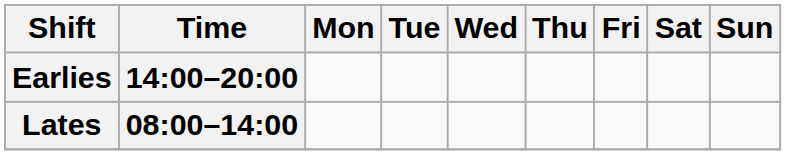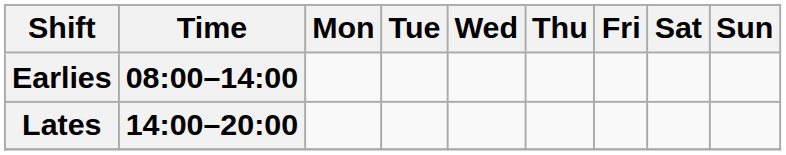 <table class="wikitable">
 <tr>
 <th>Shift</th>
 <th>Time</th>
 <th>Mon</th>
 <th>Tue</th>
 <th>Wed</th>
 <th>Thu</th>
 <th>Fri</th>
 <th>Sat</th>
 <th>Sun</th>
 </tr>
 <tr>
 <th>Earlies</th>
-<th>14:00–20:00</th>
+<th>08:00–14:00</th>
 <td></td>
 <td></td>
 <td></td>
 <td></td>
 <td></td>
 <td></td>
 <td></td>
 </tr>
 <tr>
 <th>Lates</th>
-<th>08:00–14:00</th>
+<th>14:00–20:00</th>
 <td></td>
 <td></td>
 <td></td>
 <td></td>
 <td></td>
 <td></td>
 <td></td>
 </tr>
 <tr>
 </tr>
 </table>
